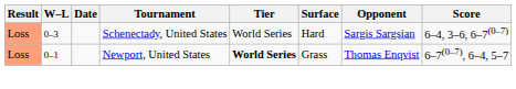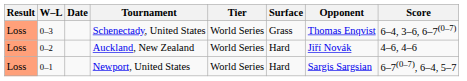 <table class="sortable wikitable">
 <tr>
 <th>Result</th>
 <th class="unsortable">W–L</th>
 <th>Date</th>
 <th>Tournament</th>
 <th>Tier</th>
 <th>Surface</th>
 <th>Opponent</th>
 <th class="unsortable">Score</th>
 </tr>
 <tr>
 <td style="background:#ffa07a;">Loss</td>
 <td><small>0–3</small></td>
 <td><a href='#'></a></td>
 <td><a href='#'>Schenectady</a>, United States</td>
 <td>World Series</td>
+<td>Grass</td>
+<td> <a href='#'>Thomas Enqvist</a></td>
+<td>6–4, 3–6, 6–7<sup>(0–7)</sup></td>
+</tr>
+<tr>
+<td style="background:#ffa07a;">Loss</td>
+<td><small>0–2</small></td>
+<td><a href='#'></a></td>
+<td><a href='#'>Auckland</a>, New Zealand</td>
+<td>World Series</td>
 <td>Hard</td>
-<td> <a href='#'>Sargis Sargsian</a></td>
-<td>6–4, 3–6, 6–7<sup>(0–7)</sup></td>
+<td> <a href='#'>Jiří Novák</a></td>
+<td>4–6, 4–6</td>
 </tr>
 <tr>
 <td style="background:#ffa07a;">Loss</td>
 <td><small>0–1</small></td>
 <td><a href='#'></a></td>
 <td><a href='#'>Newport</a>, United States</td>
-<td><strong>World Series</strong></td>
-<td>Grass</td>
-<td> <a href='#'>Thomas Enqvist</a></td>
+<td>World Series</td>
+<td>Hard</td>
+<td> <a href='#'>Sargis Sargsian</a></td>
 <td>6–7<sup>(0–7)</sup>, 6–4, 5–7</td>
 </tr>
 </table>
